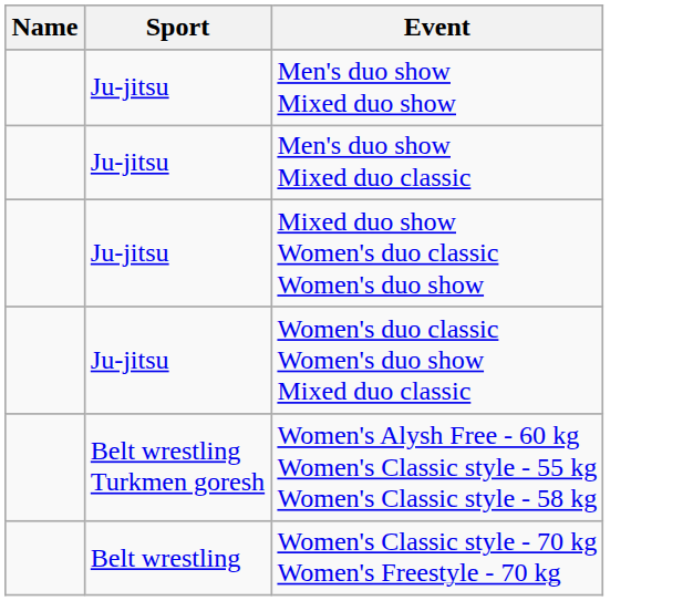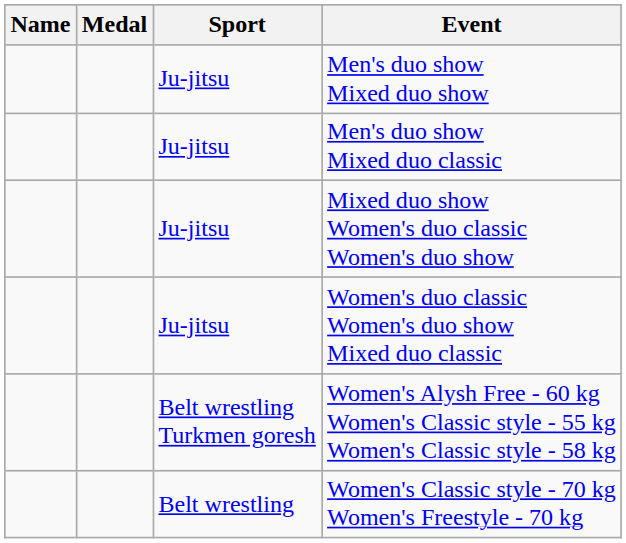 <table class="wikitable sortable" style="font-size:90%">
 <tr>
 <th>Name</th>
+<th>Medal</th>
 <th>Sport</th>
 <th>Event</th>
 </tr>
 <tr>
 <td></td>
+<td><br></td>
 <td><a href='#'>Ju-jitsu</a></td>
 <td><a href='#'>Men's duo show</a><br><a href='#'>Mixed duo show</a></td>
 </tr>
 <tr>
 <td></td>
+<td><br></td>
 <td><a href='#'>Ju-jitsu</a></td>
 <td><a href='#'>Men's duo show</a><br><a href='#'>Mixed duo classic</a></td>
 </tr>
 <tr>
 <td></td>
+<td><br><br></td>
 <td><a href='#'>Ju-jitsu</a></td>
 <td><a href='#'>Mixed duo show</a><br><a href='#'>Women's duo classic</a><br><a href='#'>Women's duo show</a></td>
 </tr>
 <tr>
 <td></td>
+<td><br><br></td>
 <td><a href='#'>Ju-jitsu</a></td>
 <td><a href='#'>Women's duo classic</a><br><a href='#'>Women's duo show</a><br><a href='#'>Mixed duo classic</a></td>
 </tr>
 <tr>
 <td></td>
+<td><br><br></td>
 <td><a href='#'>Belt wrestling</a><br><a href='#'>Turkmen goresh</a></td>
 <td><a href='#'>Women's Alysh Free - 60 kg</a><br><a href='#'>Women's Classic style - 55 kg</a><br><a href='#'>Women's Classic style - 58 kg</a></td>
 </tr>
 <tr>
 <td></td>
+<td><br></td>
 <td><a href='#'>Belt wrestling</a></td>
 <td><a href='#'>Women's Classic style - 70 kg</a><br><a href='#'>Women's Freestyle - 70 kg</a></td>
 </tr>
 </table>
